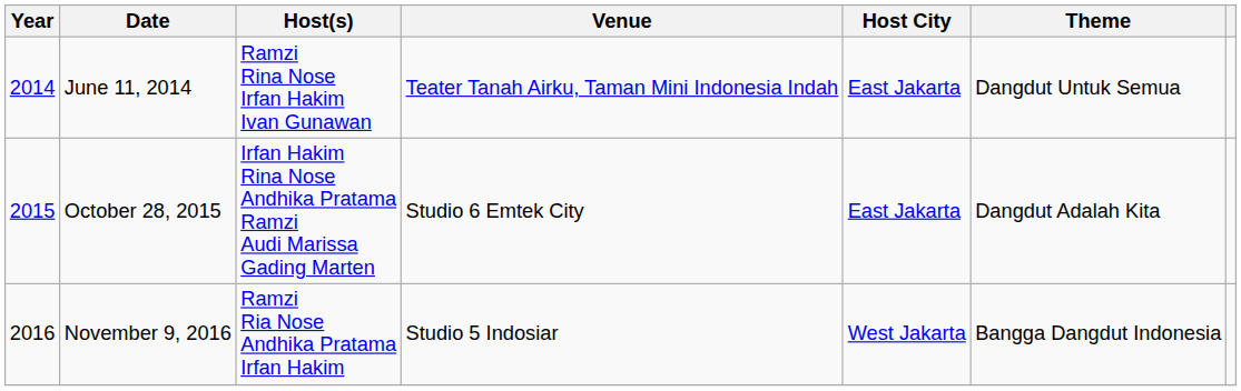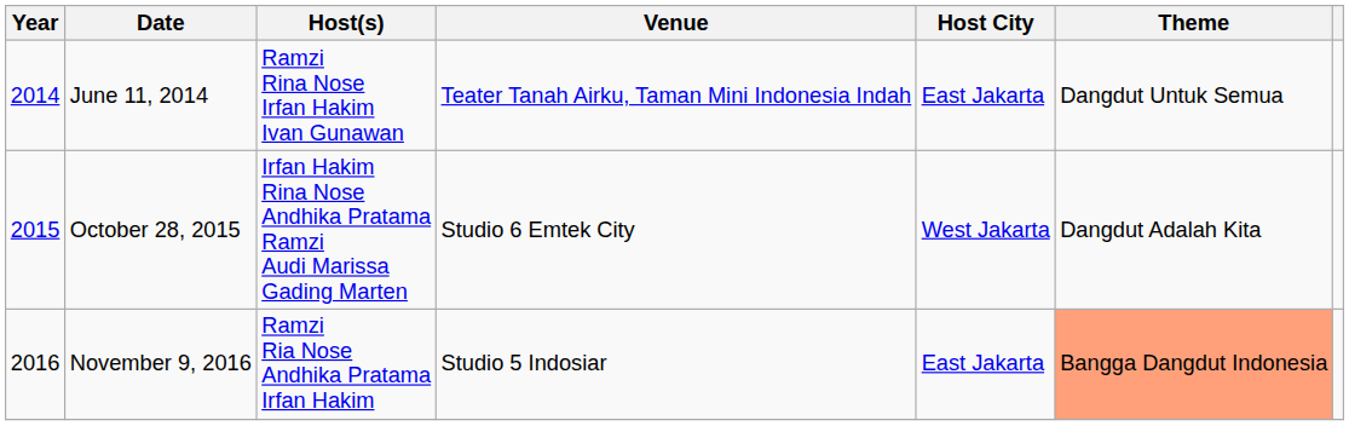 <table class="wikitable">
 <tr>
 <th>Year</th>
 <th>Date</th>
 <th>Host(s)</th>
 <th>Venue</th>
 <th>Host City</th>
 <th>Theme</th>
 <th></th>
 </tr>
 <tr>
 <td><a href='#'>2014</a></td>
 <td>June 11, 2014</td>
 <td><a href='#'>Ramzi</a><br><a href='#'>Rina Nose</a><br><a href='#'>Irfan Hakim</a><br><a href='#'>Ivan Gunawan</a></td>
 <td><a href='#'>Teater Tanah Airku, Taman Mini Indonesia Indah</a></td>
 <td><a href='#'>East Jakarta</a></td>
 <td>Dangdut Untuk Semua</td>
 <td></td>
 </tr>
 <tr>
 <td><a href='#'>2015</a></td>
 <td>October 28, 2015</td>
 <td><a href='#'>Irfan Hakim</a><br><a href='#'>Rina Nose</a><br><a href='#'>Andhika Pratama</a><br><a href='#'>Ramzi</a><br><a href='#'>Audi Marissa</a><br><a href='#'>Gading Marten</a></td>
 <td>Studio 6 Emtek City</td>
-<td><a href='#'>East Jakarta</a></td>
+<td><a href='#'>West Jakarta</a></td>
 <td>Dangdut Adalah Kita</td>
 <td></td>
 </tr>
 <tr>
 <td>2016</td>
 <td>November 9, 2016</td>
 <td><a href='#'>Ramzi</a><br><a href='#'>Ria Nose</a><br><a href='#'>Andhika Pratama</a><br><a href='#'>Irfan Hakim</a></td>
 <td>Studio 5 Indosiar</td>
-<td><a href='#'>West Jakarta</a></td>
-<td>Bangga Dangdut Indonesia</td>
+<td><a href='#'>East Jakarta</a></td>
+<td style="background: lightsalmon;">Bangga Dangdut Indonesia</td>
 <td></td>
 </tr>
 <tr>
 </tr>
 </table>
